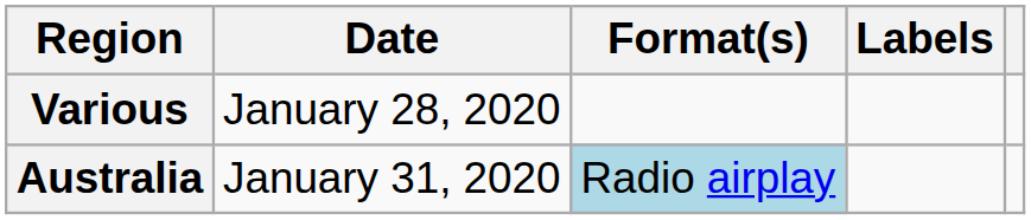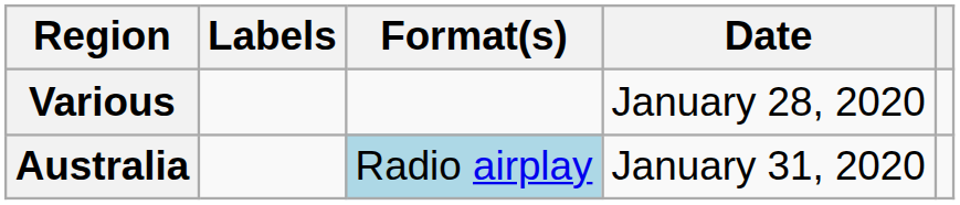 <table class="wikitable plainrowheaders">
 <tr>
 <th scope="col">Region</th>
+<th scope="col">Labels</th>
+<th scope="col">Format(s)</th>
 <th scope="col">Date</th>
-<th scope="col">Format(s)</th>
-<th scope="col">Labels</th>
 <th scope="col"></th>
 </tr>
 <tr>
 <th scope="row">Various</th>
-<td>January 28, 2020</td>
 <td></td>
 <td></td>
+<td>January 28, 2020</td>
 <td style="text-align: center;"></td>
 </tr>
 <tr>
 <th scope="row">Australia</th>
+<td></td>
+<td style="background: lightblue;">Radio <a href='#'>airplay</a></td>
 <td>January 31, 2020</td>
-<td style="background: lightblue;">Radio <a href='#'>airplay</a></td>
-<td></td>
 <td style="text-align: center;"></td>
 </tr>
 </table>
